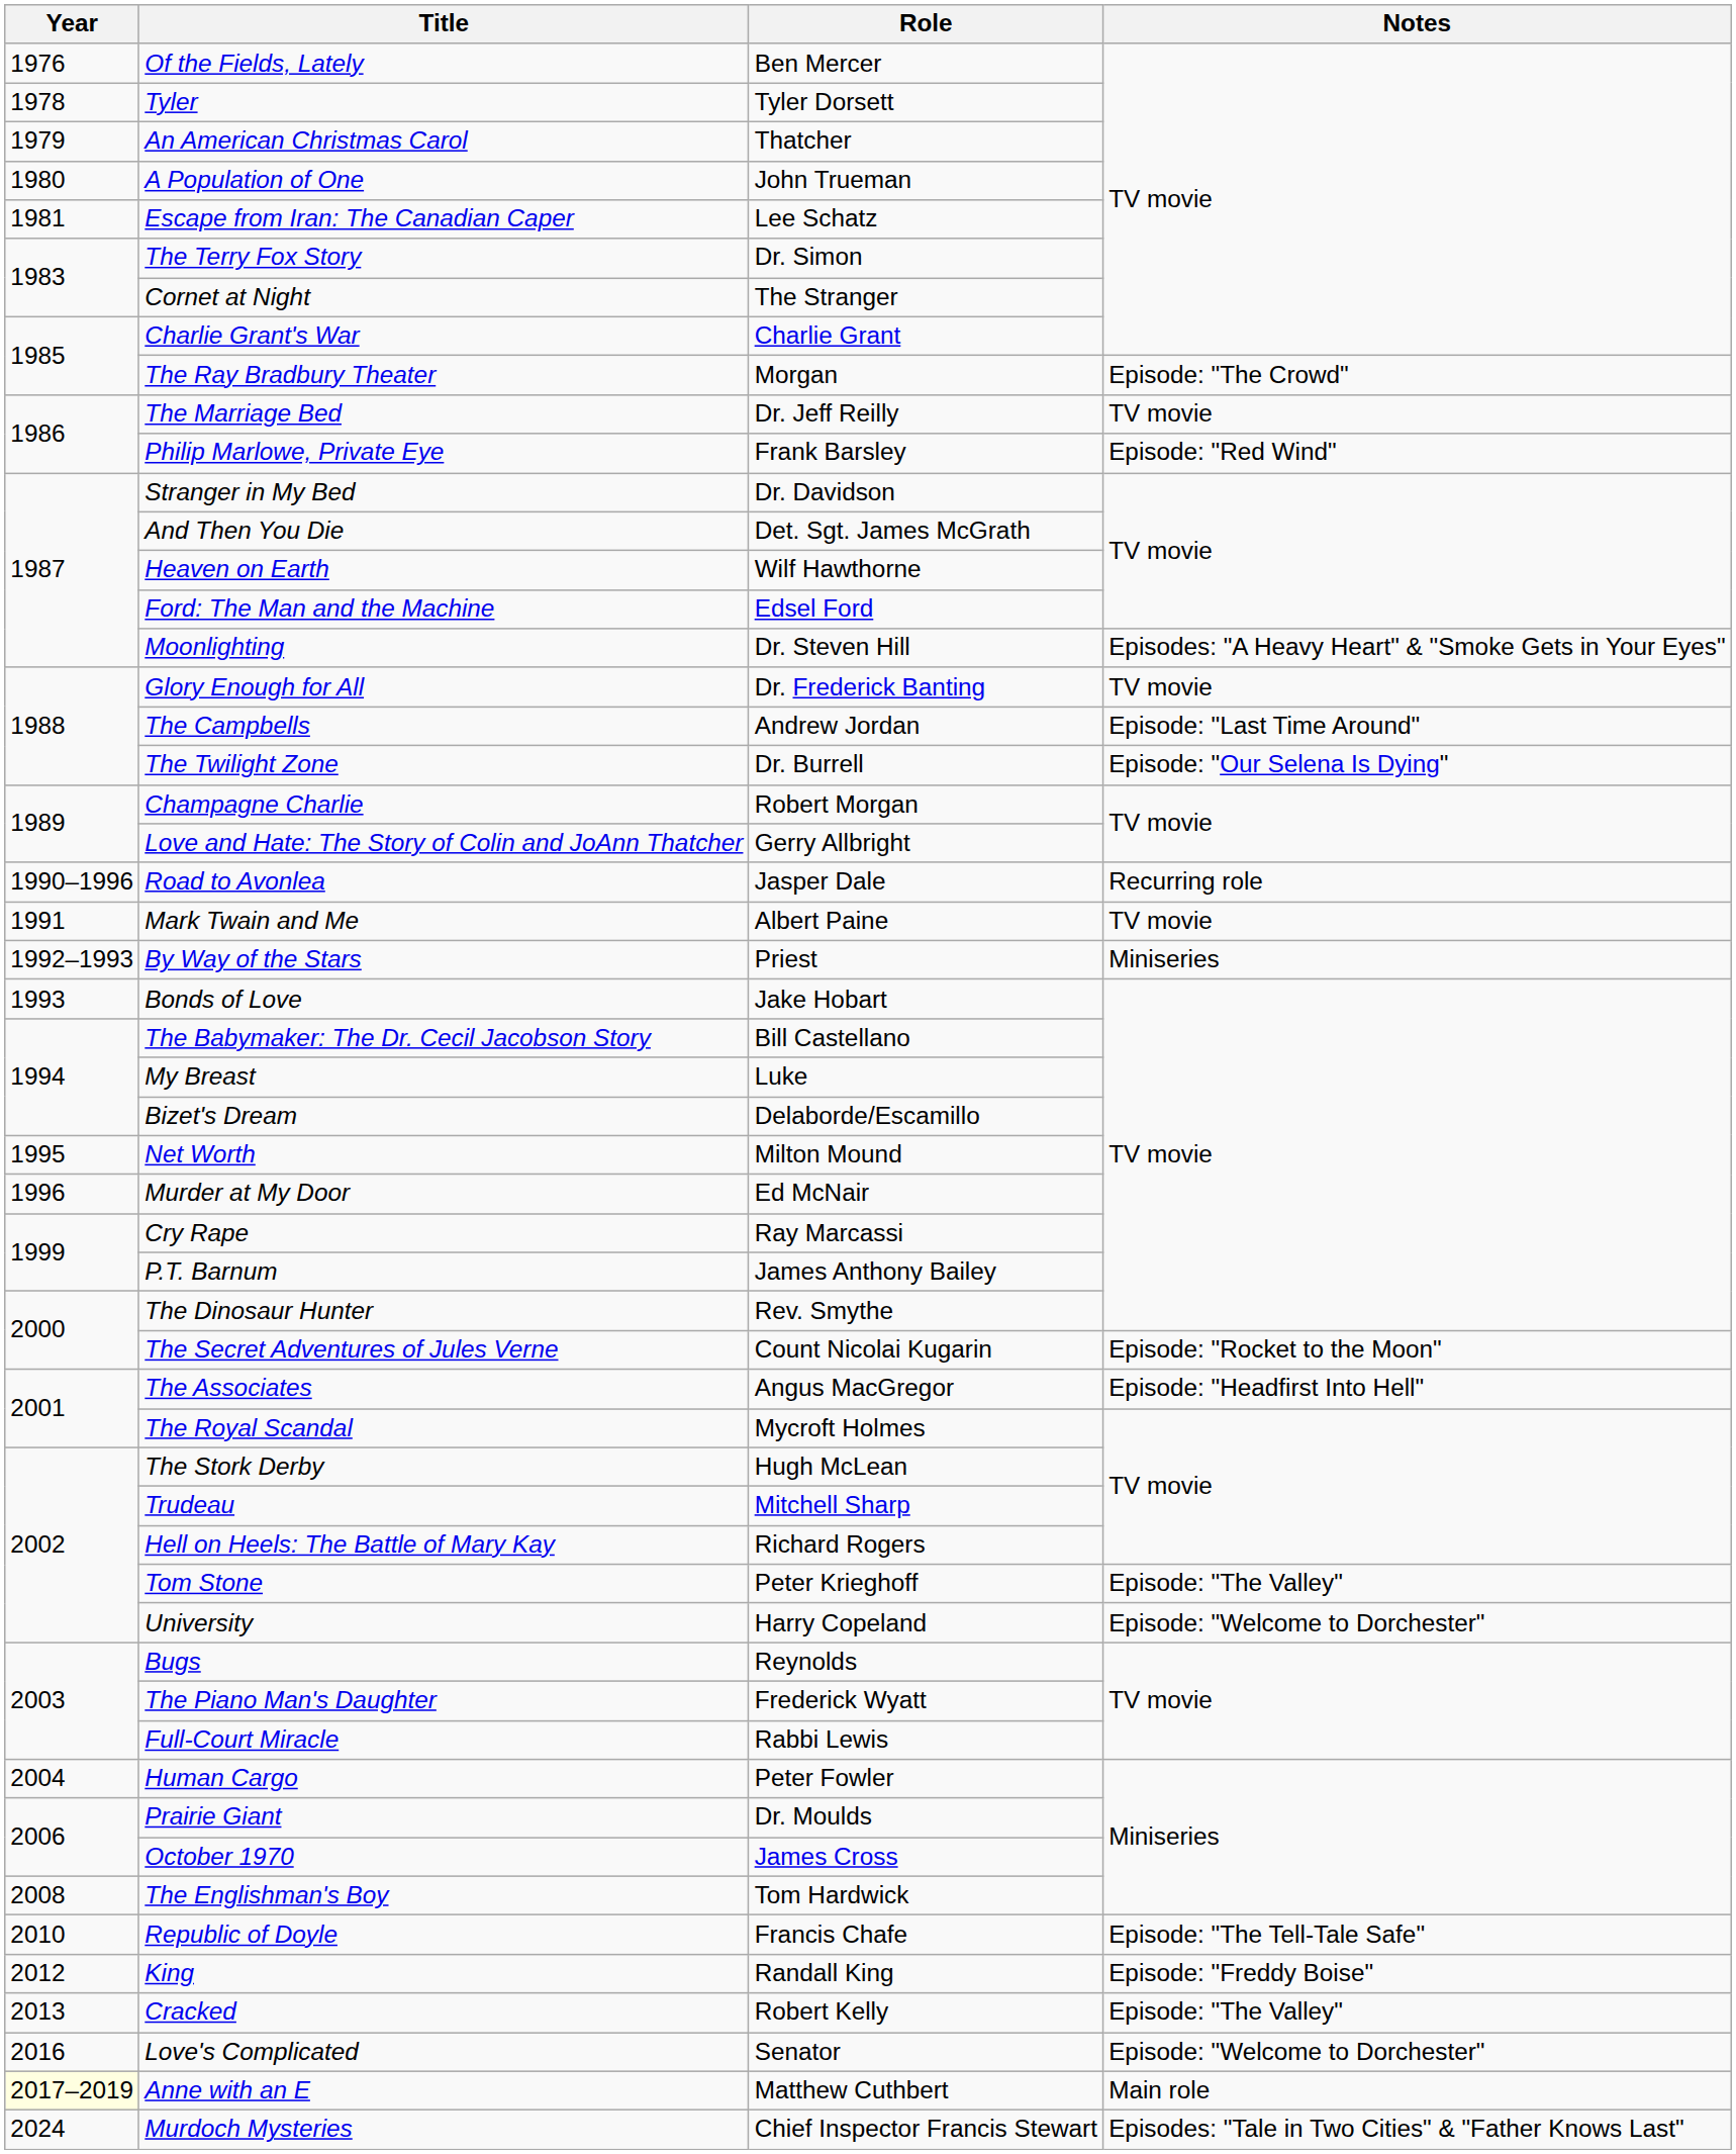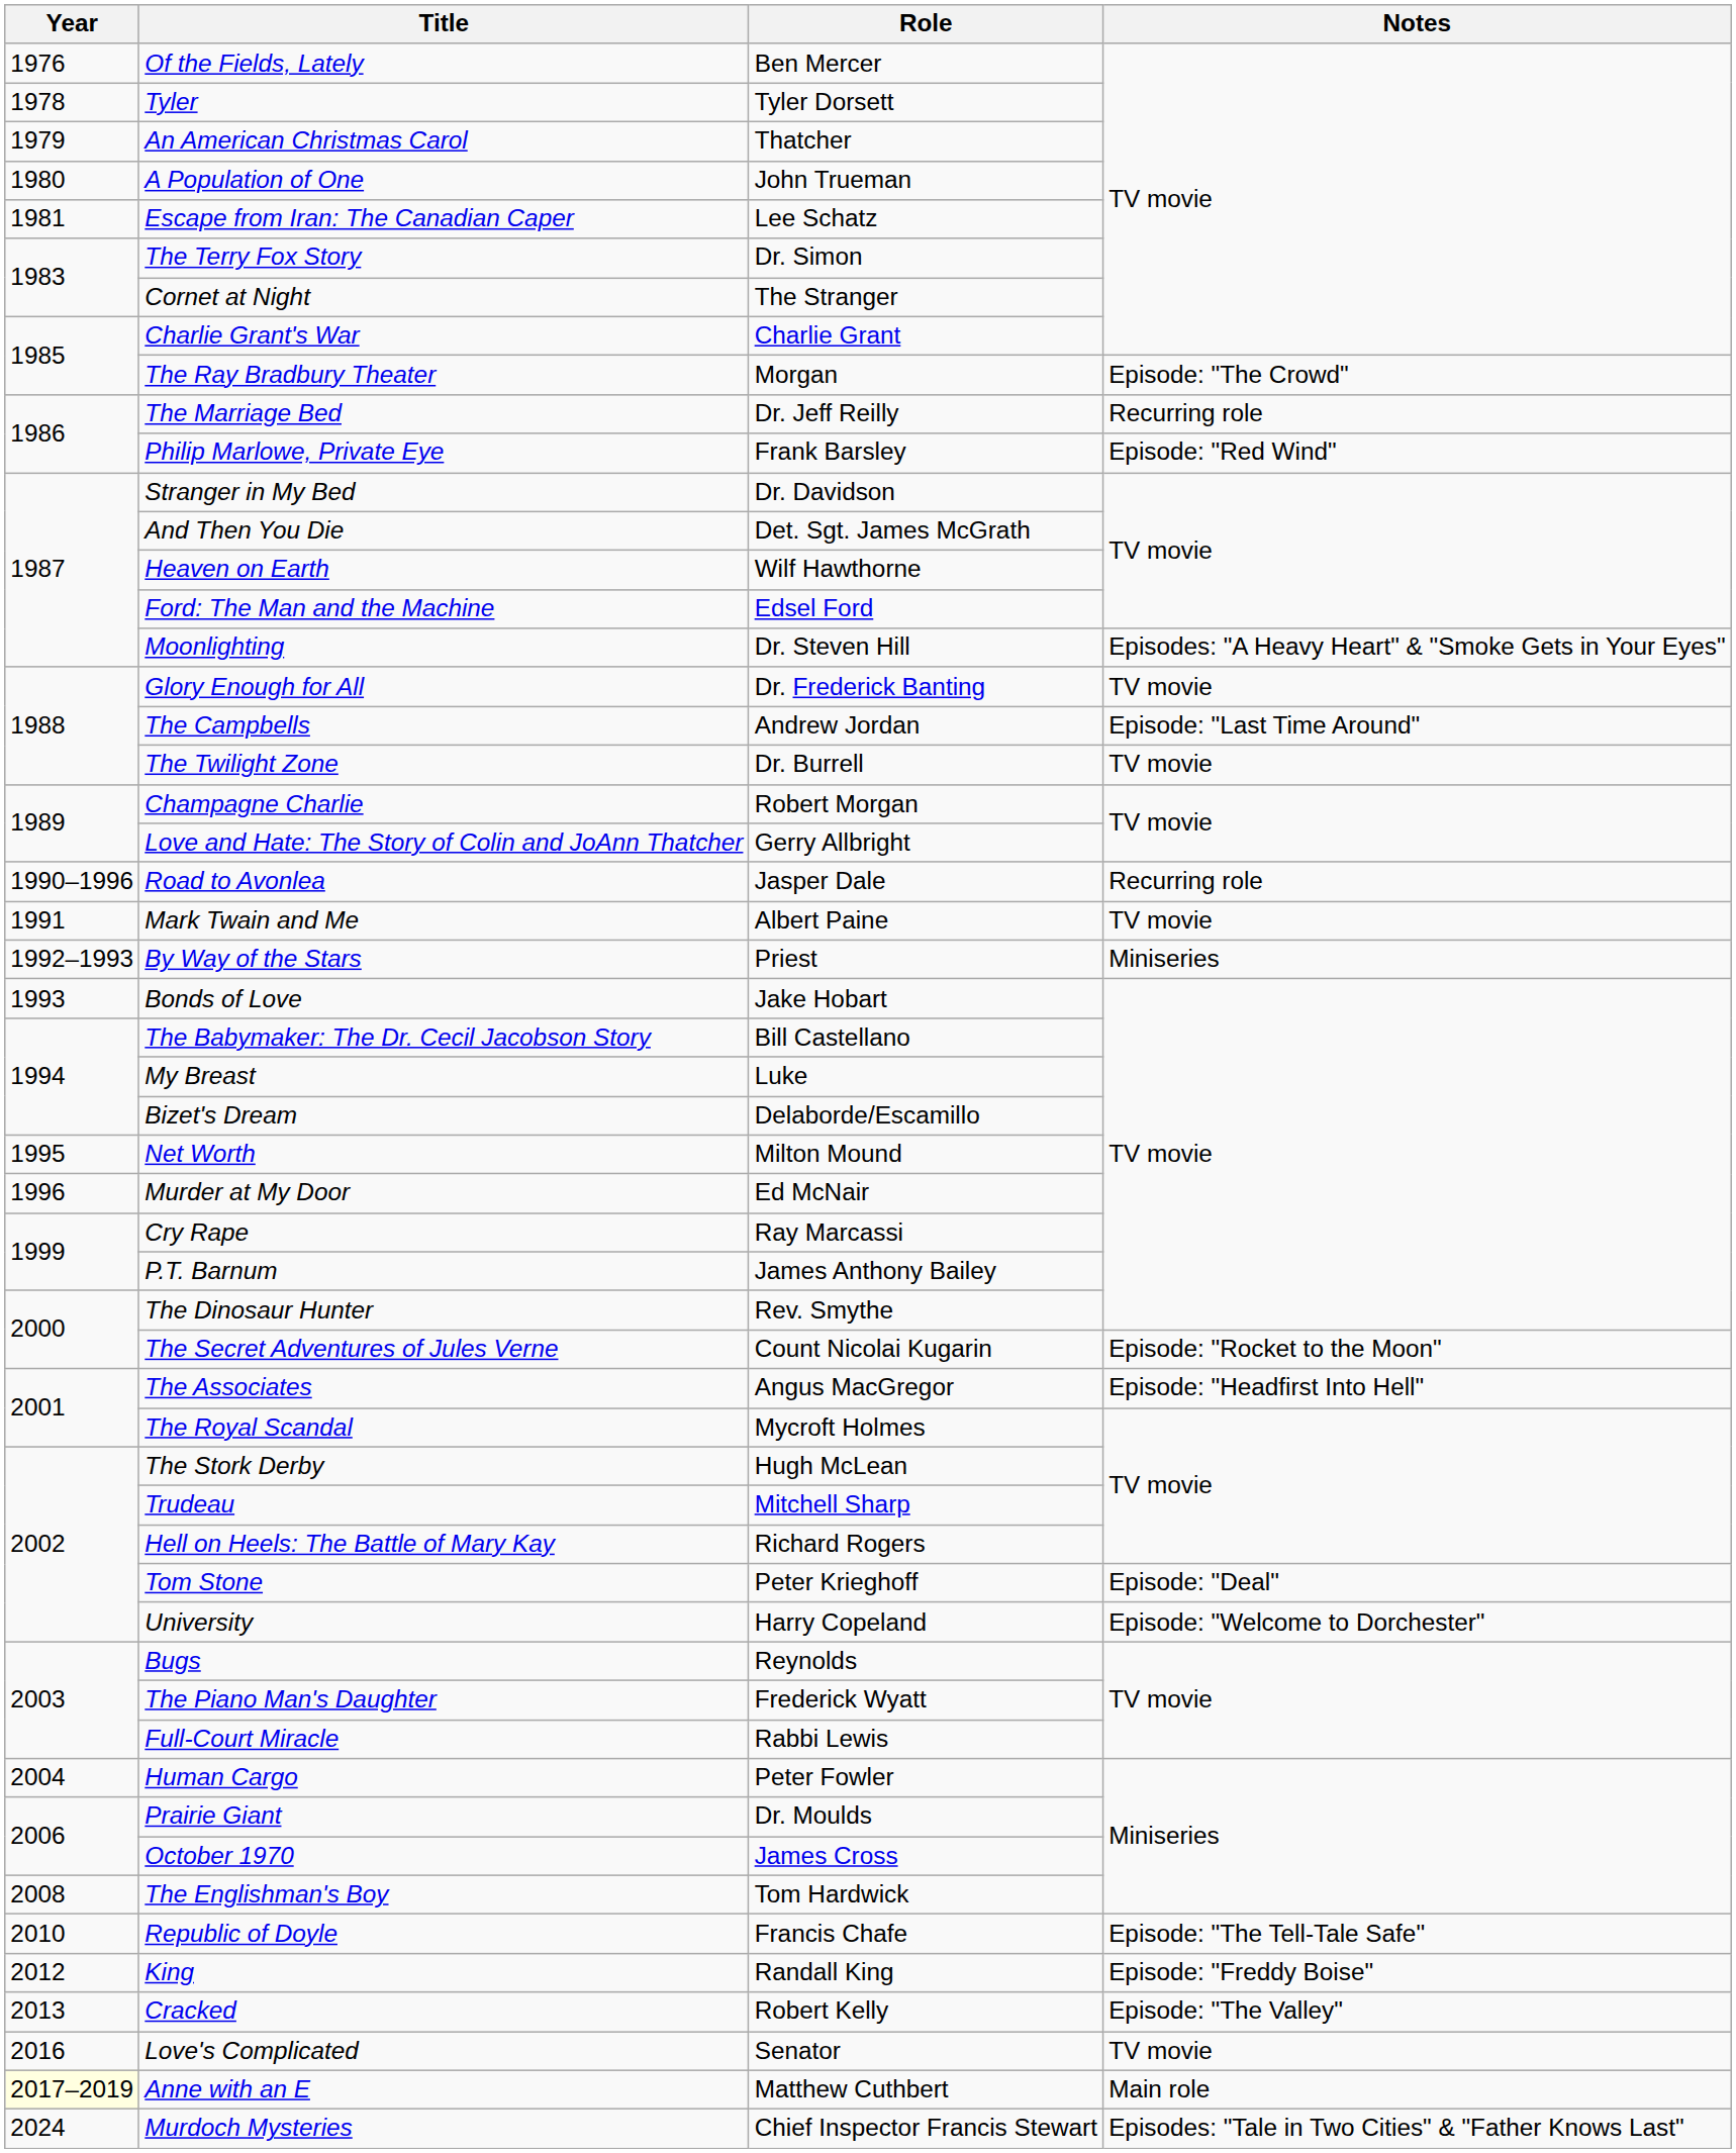 <table class="wikitable sortable">
 <tr>
 <th>Year</th>
 <th>Title</th>
 <th>Role</th>
 <th class="unsortable">Notes</th>
 </tr>
 <tr>
 <td>1976</td>
 <td><em><a href='#'>Of the Fields, Lately</a></em></td>
 <td>Ben Mercer</td>
 <td rowspan=8>TV movie</td>
 </tr>
 <tr>
 <td>1978</td>
 <td><em><a href='#'>Tyler</a></em></td>
 <td>Tyler Dorsett</td>
 </tr>
 <tr>
 <td>1979</td>
 <td><em><a href='#'>An American Christmas Carol</a></em></td>
 <td>Thatcher</td>
 </tr>
 <tr>
 <td>1980</td>
 <td data-sort-value="Population of One, A"><em><a href='#'>A Population of One</a></em></td>
 <td>John Trueman</td>
 </tr>
 <tr>
 <td>1981</td>
 <td><em><a href='#'>Escape from Iran: The Canadian Caper</a></em></td>
 <td>Lee Schatz</td>
 </tr>
 <tr>
 <td rowspan=2>1983</td>
 <td data-sort-value="Terry Fox Story, The"><em><a href='#'>The Terry Fox Story</a></em></td>
 <td>Dr. Simon</td>
 </tr>
 <tr>
 <td><em>Cornet at Night</em></td>
 <td>The Stranger</td>
 </tr>
 <tr>
 <td rowspan=2>1985</td>
 <td><em><a href='#'>Charlie Grant's War</a></em></td>
 <td><a href='#'>Charlie Grant</a></td>
 </tr>
 <tr>
 <td data-sort-value="Ray Bradbury Theater, The"><em><a href='#'>The Ray Bradbury Theater</a></em></td>
 <td>Morgan</td>
 <td>Episode: "The Crowd"</td>
 </tr>
 <tr>
 <td rowspan=2>1986</td>
 <td data-sort-value="Marriage Bed, The"><em><a href='#'>The Marriage Bed</a></em></td>
 <td>Dr. Jeff Reilly</td>
-<td>TV movie</td>
+<td>Recurring role</td>
 </tr>
 <tr>
 <td><em><a href='#'>Philip Marlowe, Private Eye</a></em></td>
 <td>Frank Barsley</td>
 <td>Episode: "Red Wind"</td>
 </tr>
 <tr>
 <td rowspan=5>1987</td>
 <td><em>Stranger in My Bed</em></td>
 <td>Dr. Davidson</td>
 <td rowspan=4>TV movie</td>
 </tr>
 <tr>
 <td><em>And Then You Die</em></td>
 <td>Det. Sgt. James McGrath</td>
 </tr>
 <tr>
 <td><em><a href='#'>Heaven on Earth</a></em></td>
 <td>Wilf Hawthorne</td>
 </tr>
 <tr>
 <td><em><a href='#'>Ford: The Man and the Machine</a></em></td>
 <td><a href='#'>Edsel Ford</a></td>
 </tr>
 <tr>
 <td><em><a href='#'>Moonlighting</a></em></td>
 <td>Dr. Steven Hill</td>
 <td>Episodes: "A Heavy Heart" & "Smoke Gets in Your Eyes"</td>
 </tr>
 <tr>
 <td rowspan=3>1988</td>
 <td><em><a href='#'>Glory Enough for All</a></em></td>
 <td>Dr. <a href='#'>Frederick Banting</a></td>
 <td>TV movie</td>
 </tr>
 <tr>
 <td data-sort-value="Campbells, The"><em><a href='#'>The Campbells</a></em></td>
 <td>Andrew Jordan</td>
 <td>Episode: "Last Time Around"</td>
 </tr>
 <tr>
 <td data-sort-value="Twilight Zone, The"><em><a href='#'>The Twilight Zone</a></em></td>
 <td>Dr. Burrell</td>
-<td>Episode: "<a href='#'>Our Selena Is Dying</a>"</td>
+<td>TV movie</td>
 </tr>
 <tr>
 <td rowspan=2>1989</td>
 <td><em><a href='#'>Champagne Charlie</a></em></td>
 <td>Robert Morgan</td>
 <td rowspan=2>TV movie</td>
 </tr>
 <tr>
 <td><em><a href='#'>Love and Hate: The Story of Colin and JoAnn Thatcher</a></em></td>
 <td>Gerry Allbright</td>
 </tr>
 <tr>
 <td>1990–1996</td>
 <td><em><a href='#'>Road to Avonlea</a></em></td>
 <td>Jasper Dale</td>
 <td>Recurring role</td>
 </tr>
 <tr>
 <td>1991</td>
 <td><em>Mark Twain and Me</em></td>
 <td>Albert Paine</td>
 <td>TV movie</td>
 </tr>
 <tr>
 <td>1992–1993</td>
 <td><em><a href='#'>By Way of the Stars</a></em></td>
 <td>Priest</td>
 <td>Miniseries</td>
 </tr>
 <tr>
 <td>1993</td>
 <td><em>Bonds of Love</em></td>
 <td>Jake Hobart</td>
 <td rowspan=9>TV movie</td>
 </tr>
 <tr>
 <td rowspan=3>1994</td>
 <td data-sort-value="Babymaker: The Dr. Cecil Jacobson Story, The"><em><a href='#'>The Babymaker: The Dr. Cecil Jacobson Story</a></em></td>
 <td>Bill Castellano</td>
 </tr>
 <tr>
 <td><em>My Breast</em></td>
 <td>Luke</td>
 </tr>
 <tr>
 <td><em>Bizet's Dream</em></td>
 <td>Delaborde/Escamillo</td>
 </tr>
 <tr>
 <td>1995</td>
 <td><em><a href='#'>Net Worth</a></em></td>
 <td>Milton Mound</td>
 </tr>
 <tr>
 <td>1996</td>
 <td><em>Murder at My Door</em></td>
 <td>Ed McNair</td>
 </tr>
 <tr>
 <td rowspan=2>1999</td>
 <td><em>Cry Rape</em></td>
 <td>Ray Marcassi</td>
 </tr>
 <tr>
 <td><em>P.T. Barnum</em></td>
 <td>James Anthony Bailey</td>
 </tr>
 <tr>
 <td rowspan=2>2000</td>
 <td data-sort-value="Dinosaur Hunter, The"><em>The Dinosaur Hunter</em></td>
 <td>Rev. Smythe</td>
 </tr>
 <tr>
 <td data-sort-value="Secret Adventures of Jules Verne, The"><em><a href='#'>The Secret Adventures of Jules Verne</a></em></td>
 <td>Count Nicolai Kugarin</td>
 <td>Episode: "Rocket to the Moon"</td>
 </tr>
 <tr>
 <td rowspan=2>2001</td>
 <td data-sort-value="Associates, The"><em><a href='#'>The Associates</a></em></td>
 <td>Angus MacGregor</td>
 <td>Episode: "Headfirst Into Hell"</td>
 </tr>
 <tr>
 <td data-sort-value="Royal Scandal, The"><em><a href='#'>The Royal Scandal</a></em></td>
 <td>Mycroft Holmes</td>
 <td rowspan=4>TV movie</td>
 </tr>
 <tr>
 <td rowspan=5>2002</td>
 <td data-sort-value="Stork Derby, The"><em>The Stork Derby</em></td>
 <td>Hugh McLean</td>
 </tr>
 <tr>
 <td><em><a href='#'>Trudeau</a></em></td>
 <td><a href='#'>Mitchell Sharp</a></td>
 </tr>
 <tr>
 <td><em><a href='#'>Hell on Heels: The Battle of Mary Kay</a></em></td>
 <td>Richard Rogers</td>
 </tr>
 <tr>
 <td><em><a href='#'>Tom Stone</a></em></td>
 <td>Peter Krieghoff</td>
-<td>Episode: "The Valley"</td>
+<td>Episode: "Deal"</td>
 </tr>
 <tr>
 <td><em>University</em></td>
 <td>Harry Copeland</td>
 <td>Episode: "Welcome to Dorchester"</td>
 </tr>
 <tr>
 <td rowspan=3>2003</td>
 <td><em><a href='#'>Bugs</a></em></td>
 <td>Reynolds</td>
 <td rowspan=3>TV movie</td>
 </tr>
 <tr>
 <td data-sort-value="Piano Man's Daughter, The"><em><a href='#'>The Piano Man's Daughter</a></em></td>
 <td>Frederick Wyatt</td>
 </tr>
 <tr>
 <td><em><a href='#'>Full-Court Miracle</a></em></td>
 <td>Rabbi Lewis</td>
 </tr>
 <tr>
 <td>2004</td>
 <td><em><a href='#'>Human Cargo</a></em></td>
 <td>Peter Fowler</td>
 <td rowspan=4>Miniseries</td>
 </tr>
 <tr>
 <td rowspan=2>2006</td>
 <td><em><a href='#'>Prairie Giant</a></em></td>
 <td>Dr. Moulds</td>
 </tr>
 <tr>
 <td><em><a href='#'>October 1970</a></em></td>
 <td><a href='#'>James Cross</a></td>
 </tr>
 <tr>
 <td>2008</td>
 <td data-sort-value="Englishman's Boy, The"><em><a href='#'>The Englishman's Boy</a></em></td>
 <td>Tom Hardwick</td>
 </tr>
 <tr>
 <td>2010</td>
 <td><em><a href='#'>Republic of Doyle</a></em></td>
 <td>Francis Chafe</td>
 <td>Episode: "The Tell-Tale Safe"</td>
 </tr>
 <tr>
 <td>2012</td>
 <td><em><a href='#'>King</a></em></td>
 <td>Randall King</td>
 <td>Episode: "Freddy Boise"</td>
 </tr>
 <tr>
 <td>2013</td>
 <td><em><a href='#'>Cracked</a></em></td>
 <td>Robert Kelly</td>
 <td>Episode: "The Valley"</td>
 </tr>
 <tr>
 <td>2016</td>
 <td><em>Love's Complicated</em></td>
 <td>Senator</td>
-<td>Episode: "Welcome to Dorchester"</td>
+<td>TV movie</td>
 </tr>
 <tr>
 <td style="background: lightyellow;">2017–2019</td>
 <td><em><a href='#'>Anne with an E</a></em></td>
 <td>Matthew Cuthbert</td>
 <td>Main role</td>
 </tr>
 <tr>
 <td>2024</td>
 <td><em><a href='#'>Murdoch Mysteries</a></em></td>
 <td>Chief Inspector Francis Stewart</td>
 <td>Episodes: "Tale in Two Cities" & "Father Knows Last"</td>
 </tr>
 </table>
